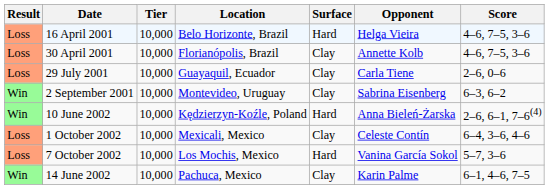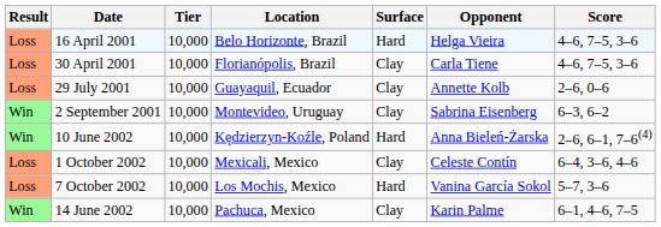 <table class="sortable wikitable" style=font-size:97%>
 <tr>
 <th>Result</th>
 <th>Date</th>
 <th>Tier</th>
 <th>Location</th>
 <th>Surface</th>
 <th>Opponent</th>
 <th class="unsortable">Score</th>
 </tr>
 <tr style="background:#f0f8ff;">
 <td style="background:#ffa07a;">Loss</td>
 <td>16 April 2001</td>
 <td>10,000</td>
 <td><a href='#'>Belo Horizonte</a>, Brazil</td>
 <td>Hard</td>
 <td> <a href='#'>Helga Vieira</a></td>
 <td>4–6, 7–5, 3–6</td>
 </tr>
 <tr>
 <td style="background:#ffa07a;">Loss</td>
 <td>30 April 2001</td>
 <td>10,000</td>
 <td><a href='#'>Florianópolis</a>, Brazil</td>
 <td>Clay</td>
-<td> <a href='#'>Annette Kolb</a></td>
+<td> <a href='#'>Carla Tiene</a></td>
 <td>4–6, 7–5, 3–6</td>
 </tr>
 <tr>
 <td style="background:#ffa07a;">Loss</td>
 <td>29 July 2001</td>
 <td>10,000</td>
 <td><a href='#'>Guayaquil</a>, Ecuador</td>
 <td>Clay</td>
-<td> <a href='#'>Carla Tiene</a></td>
+<td> <a href='#'>Annette Kolb</a></td>
 <td>2–6, 0–6</td>
 </tr>
 <tr>
 <td bgcolor="98FB98">Win</td>
 <td>2 September 2001</td>
 <td>10,000</td>
 <td><a href='#'>Montevideo</a>, Uruguay</td>
 <td>Clay</td>
 <td> <a href='#'>Sabrina Eisenberg</a></td>
 <td>6–3, 6–2</td>
 </tr>
 <tr>
 <td bgcolor="98FB98">Win</td>
 <td>10 June 2002</td>
 <td>10,000</td>
 <td><a href='#'>Kędzierzyn-Koźle</a>, Poland</td>
 <td>Hard</td>
 <td> <a href='#'>Anna Bieleń-Żarska</a></td>
 <td>2–6, 6–1, 7–6<sup>(4)</sup></td>
 </tr>
 <tr>
 <td style="background:#ffa07a;">Loss</td>
 <td>1 October 2002</td>
 <td>10,000</td>
 <td><a href='#'>Mexicali</a>, Mexico</td>
 <td>Clay</td>
 <td> <a href='#'>Celeste Contín</a></td>
 <td>6–4, 3–6, 4–6</td>
 </tr>
 <tr>
 <td style="background:#ffa07a;">Loss</td>
 <td>7 October 2002</td>
 <td>10,000</td>
 <td><a href='#'>Los Mochis</a>, Mexico</td>
 <td>Hard</td>
 <td> <a href='#'>Vanina García Sokol</a></td>
 <td>5–7, 3–6</td>
 </tr>
 <tr>
 <td bgcolor="98FB98">Win</td>
 <td>14 June 2002</td>
 <td>10,000</td>
 <td><a href='#'>Pachuca</a>, Mexico</td>
 <td>Clay</td>
 <td> <a href='#'>Karin Palme</a></td>
 <td>6–1, 4–6, 7–5</td>
 </tr>
 </table>
